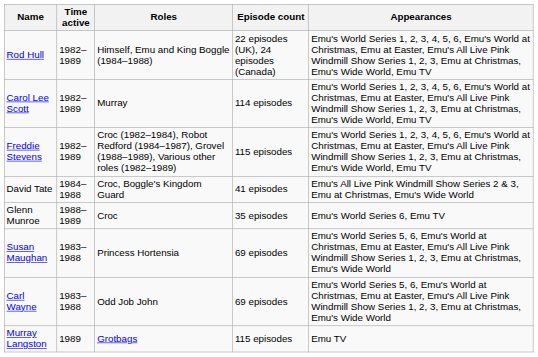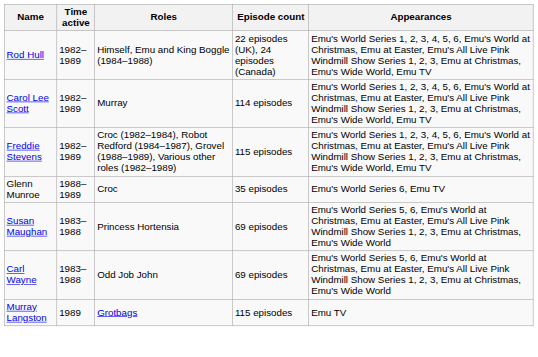 <table class="wikitable">
 <tr>
 <th>Name</th>
 <th>Time active</th>
 <th>Roles</th>
 <th>Episode count</th>
 <th>Appearances</th>
 </tr>
 <tr>
 <td><a href='#'>Rod Hull</a></td>
 <td>1982–1989</td>
 <td>Himself, Emu and King Boggle (1984–1988)</td>
 <td>22 episodes (UK), 24 episodes (Canada)</td>
 <td>Emu's World Series 1, 2, 3, 4, 5, 6, Emu's World at Christmas, Emu at Easter, Emu's All Live Pink Windmill Show Series 1, 2, 3, Emu at Christmas, Emu's Wide World, Emu TV</td>
 </tr>
 <tr>
 <td><a href='#'>Carol Lee Scott</a></td>
 <td>1982–1989</td>
 <td>Murray</td>
 <td>114 episodes</td>
 <td>Emu's World Series 1, 2, 3, 4, 5, 6, Emu's World at Christmas, Emu at Easter, Emu's All Live Pink Windmill Show Series 1, 2, 3, Emu at Christmas, Emu's Wide World, Emu TV</td>
 </tr>
 <tr>
 <td><a href='#'>Freddie Stevens</a></td>
 <td>1982–1989</td>
 <td>Croc (1982–1984), Robot Redford (1984–1987), Grovel (1988–1989), Various other roles (1982–1989)</td>
 <td>115 episodes</td>
 <td>Emu's World Series 1, 2, 3, 4, 5, 6, Emu's World at Christmas, Emu at Easter, Emu's All Live Pink Windmill Show Series 1, 2, 3, Emu at Christmas, Emu's Wide World, Emu TV</td>
 </tr>
 <tr>
-<td>David Tate</td>
-<td>1984–1988</td>
-<td>Croc, Boggle's Kingdom Guard</td>
-<td>41 episodes</td>
-<td>Emu's All Live Pink Windmill Show Series 2 & 3, Emu at Christmas, Emu's Wide World</td>
-</tr>
-<tr>
 <td>Glenn Munroe</td>
 <td>1988–1989</td>
 <td>Croc</td>
 <td>35 episodes</td>
 <td>Emu's World Series 6, Emu TV</td>
 </tr>
 <tr>
 <td><a href='#'>Susan Maughan</a></td>
 <td>1983–1988</td>
 <td>Princess Hortensia</td>
 <td>69 episodes</td>
 <td>Emu's World Series 5, 6, Emu's World at Christmas, Emu at Easter, Emu's All Live Pink Windmill Show Series 1, 2, 3, Emu at Christmas, Emu's Wide World</td>
 </tr>
 <tr>
 <td><a href='#'>Carl Wayne</a></td>
 <td>1983–1988</td>
 <td>Odd Job John</td>
 <td>69 episodes</td>
 <td>Emu's World Series 5, 6, Emu's World at Christmas, Emu at Easter, Emu's All Live Pink Windmill Show Series 1, 2, 3, Emu at Christmas, Emu's Wide World</td>
 </tr>
 <tr>
 <td><a href='#'>Murray Langston</a></td>
 <td>1989</td>
 <td><a href='#'>Grotbags</a></td>
 <td>115 episodes</td>
 <td>Emu TV</td>
 </tr>
 </table>
